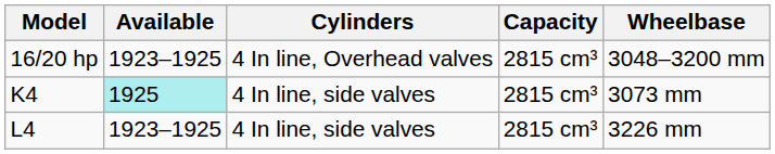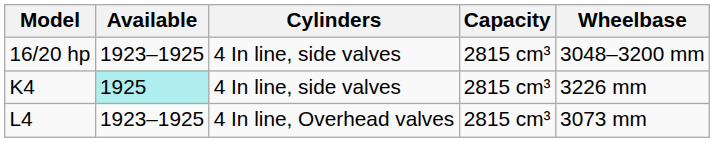 <table class="wikitable">
 <tr>
 <th>Model</th>
 <th>Available</th>
 <th>Cylinders</th>
 <th>Capacity</th>
 <th>Wheelbase</th>
 </tr>
 <tr>
 <td>16/20 hp</td>
 <td>1923–1925</td>
-<td>4 In line, Overhead valves</td>
+<td>4 In line, side valves</td>
 <td>2815 cm³</td>
 <td>3048–3200 mm</td>
 </tr>
 <tr>
 <td>K4</td>
 <td style="background: paleturquoise;">1925</td>
 <td>4 In line, side valves</td>
 <td>2815 cm³</td>
-<td>3073 mm</td>
+<td>3226 mm</td>
 </tr>
 <tr>
 <td>L4</td>
 <td>1923–1925</td>
-<td>4 In line, side valves</td>
+<td>4 In line, Overhead valves</td>
 <td>2815 cm³</td>
-<td>3226 mm</td>
+<td>3073 mm</td>
 </tr>
 </table>
